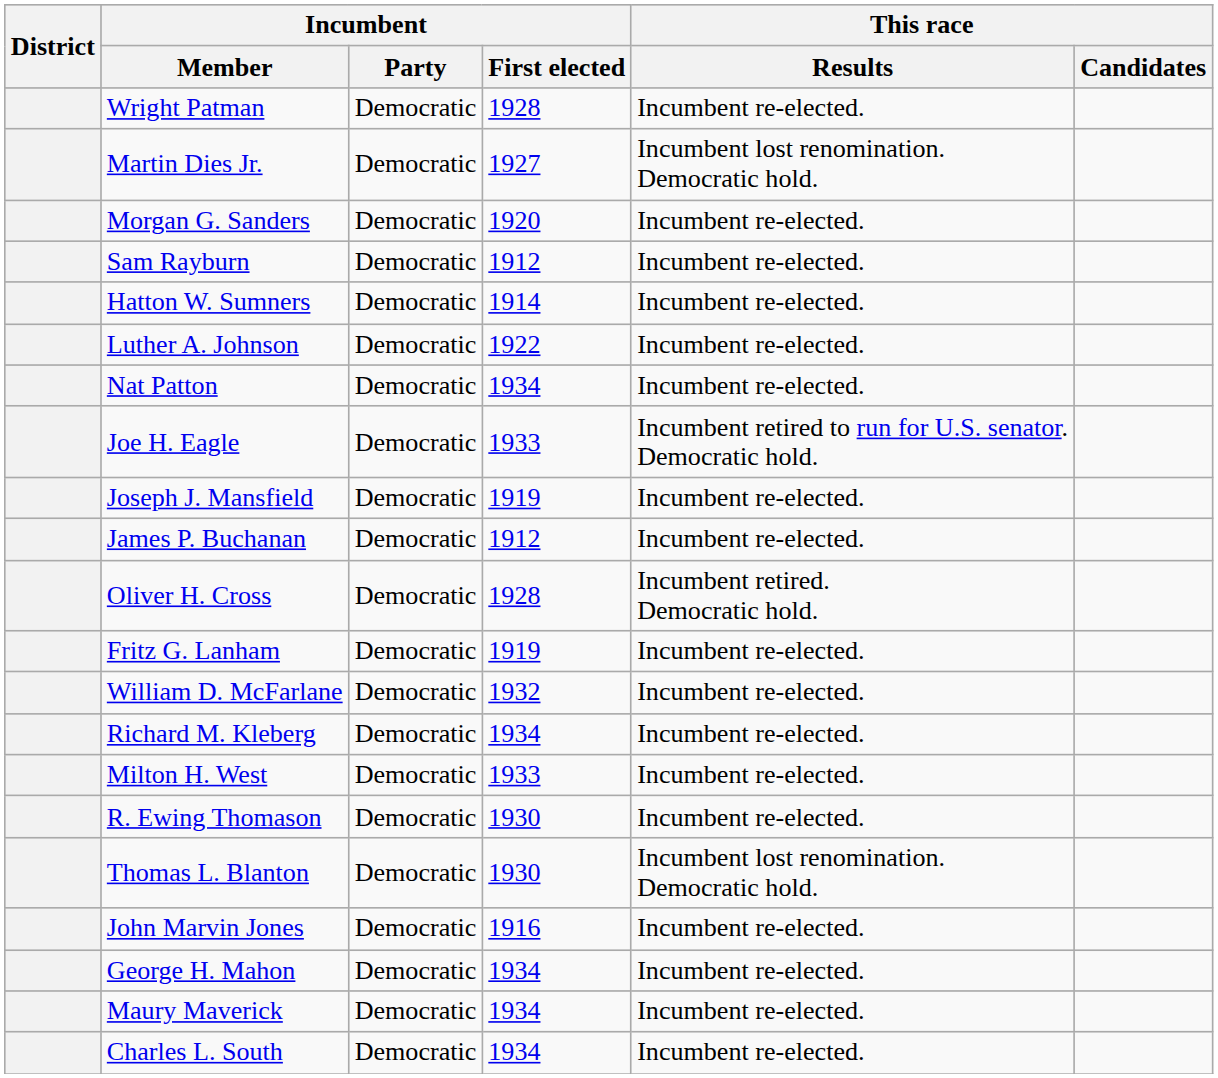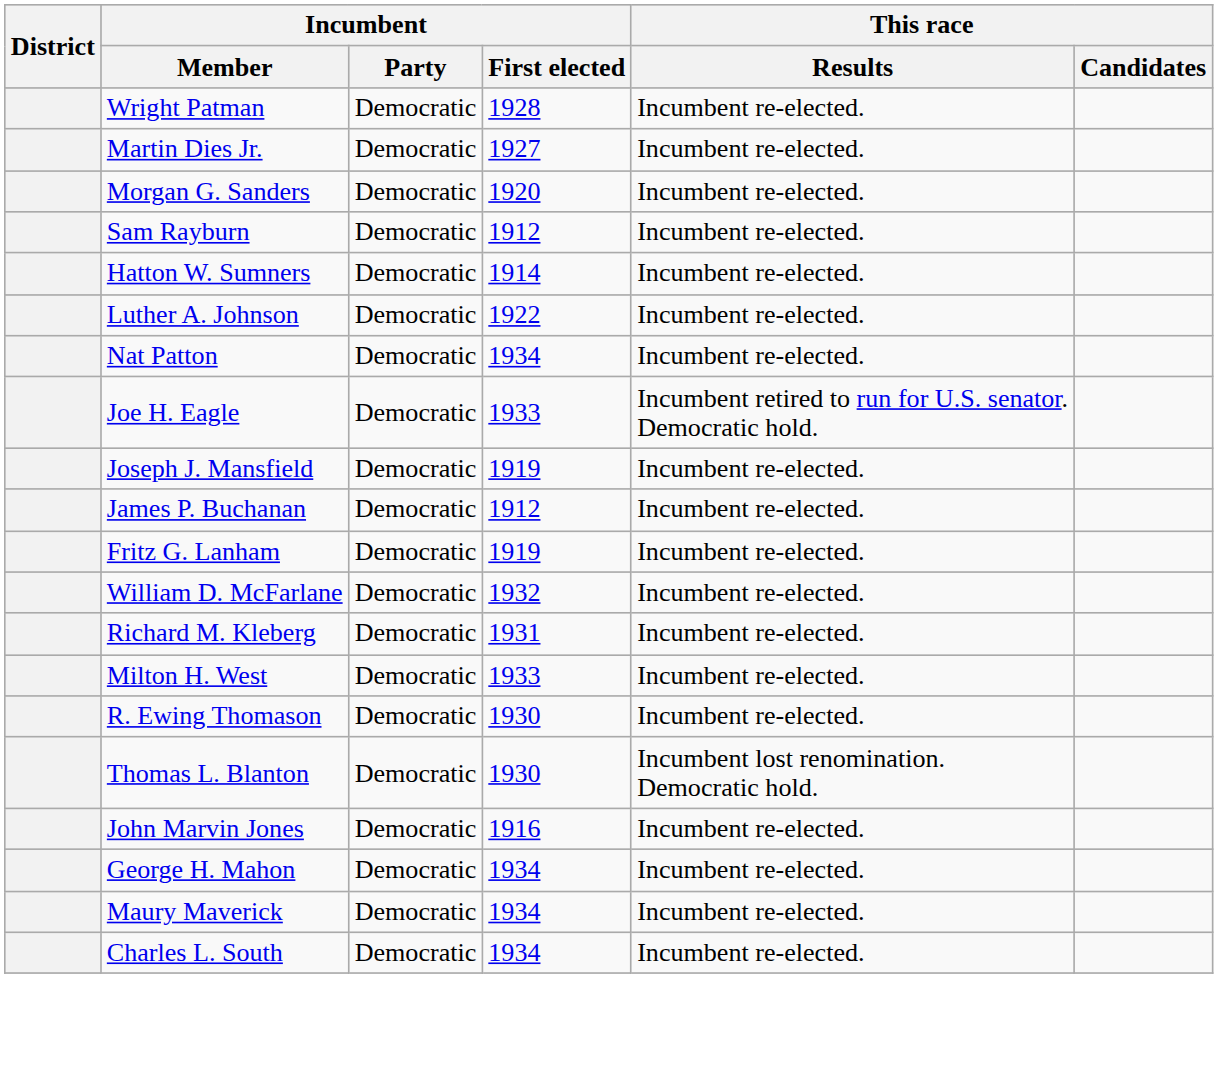 <table class=wikitable>
 <tr>
 <th rowspan=2>District</th>
 <th colspan=3>Incumbent</th>
 <th colspan=2>This race</th>
 </tr>
 <tr>
 <th>Member</th>
 <th>Party</th>
 <th>First elected</th>
 <th>Results</th>
 <th>Candidates</th>
 </tr>
 <tr>
 <th></th>
 <td><a href='#'>Wright Patman</a></td>
 <td>Democratic</td>
 <td><a href='#'>1928</a></td>
 <td>Incumbent re-elected.</td>
 <td nowrap></td>
 </tr>
 <tr>
 <th></th>
 <td><a href='#'>Martin Dies Jr.</a></td>
 <td>Democratic</td>
 <td><a href='#'>1927</a></td>
-<td>Incumbent lost renomination.<br>Democratic hold.</td>
+<td>Incumbent re-elected.</td>
 <td nowrap></td>
 </tr>
 <tr>
 <th></th>
 <td><a href='#'>Morgan G. Sanders</a></td>
 <td>Democratic</td>
 <td><a href='#'>1920</a></td>
 <td>Incumbent re-elected.</td>
 <td nowrap></td>
 </tr>
 <tr>
 <th></th>
 <td><a href='#'>Sam Rayburn</a></td>
 <td>Democratic</td>
 <td><a href='#'>1912</a></td>
 <td>Incumbent re-elected.</td>
 <td nowrap></td>
 </tr>
 <tr>
 <th></th>
 <td><a href='#'>Hatton W. Sumners</a></td>
 <td>Democratic</td>
 <td><a href='#'>1914</a></td>
 <td>Incumbent re-elected.</td>
 <td nowrap></td>
 </tr>
 <tr>
 <th></th>
 <td><a href='#'>Luther A. Johnson</a></td>
 <td>Democratic</td>
 <td><a href='#'>1922</a></td>
 <td>Incumbent re-elected.</td>
 <td nowrap></td>
 </tr>
 <tr>
 <th></th>
 <td><a href='#'>Nat Patton</a></td>
 <td>Democratic</td>
 <td><a href='#'>1934</a></td>
 <td>Incumbent re-elected.</td>
 <td nowrap></td>
 </tr>
 <tr>
 <th></th>
 <td><a href='#'>Joe H. Eagle</a></td>
 <td>Democratic</td>
 <td><a href='#'>1933 </a></td>
 <td>Incumbent retired to <a href='#'>run for U.S. senator</a>.<br>Democratic hold.</td>
 <td nowrap></td>
 </tr>
 <tr>
 <th></th>
 <td><a href='#'>Joseph J. Mansfield</a></td>
 <td>Democratic</td>
 <td><a href='#'>1919</a></td>
 <td>Incumbent re-elected.</td>
 <td nowrap></td>
 </tr>
 <tr>
 <th></th>
 <td><a href='#'>James P. Buchanan</a></td>
 <td>Democratic</td>
 <td><a href='#'>1912</a></td>
 <td>Incumbent re-elected.</td>
 <td nowrap></td>
 </tr>
 <tr>
 <th></th>
-<td><a href='#'>Oliver H. Cross</a></td>
-<td>Democratic</td>
-<td><a href='#'>1928</a></td>
-<td>Incumbent retired.<br>Democratic hold.</td>
-<td nowrap></td>
-</tr>
-<tr>
-<th></th>
 <td><a href='#'>Fritz G. Lanham</a></td>
 <td>Democratic</td>
 <td><a href='#'>1919 </a></td>
 <td>Incumbent re-elected.</td>
 <td nowrap></td>
 </tr>
 <tr>
 <th></th>
 <td><a href='#'>William D. McFarlane</a></td>
 <td>Democratic</td>
 <td><a href='#'>1932</a></td>
 <td>Incumbent re-elected.</td>
 <td nowrap></td>
 </tr>
 <tr>
 <th></th>
 <td><a href='#'>Richard M. Kleberg</a></td>
 <td>Democratic</td>
-<td><a href='#'>1934 </a></td>
+<td><a href='#'>1931 </a></td>
 <td>Incumbent re-elected.</td>
 <td nowrap></td>
 </tr>
 <tr>
 <th></th>
 <td><a href='#'>Milton H. West</a></td>
 <td>Democratic</td>
 <td><a href='#'>1933 </a></td>
 <td>Incumbent re-elected.</td>
 <td nowrap></td>
 </tr>
 <tr>
 <th></th>
 <td><a href='#'>R. Ewing Thomason</a></td>
 <td>Democratic</td>
 <td><a href='#'>1930</a></td>
 <td>Incumbent re-elected.</td>
 <td nowrap></td>
 </tr>
 <tr>
 <th></th>
 <td><a href='#'>Thomas L. Blanton</a></td>
 <td>Democratic</td>
 <td><a href='#'>1930</a></td>
 <td>Incumbent lost renomination.<br>Democratic hold.</td>
 <td nowrap></td>
 </tr>
 <tr>
 <th></th>
 <td><a href='#'>John Marvin Jones</a></td>
 <td>Democratic</td>
 <td><a href='#'>1916</a></td>
 <td>Incumbent re-elected.</td>
 <td nowrap></td>
 </tr>
 <tr>
 <th></th>
 <td><a href='#'>George H. Mahon</a></td>
 <td>Democratic</td>
 <td><a href='#'>1934</a></td>
 <td>Incumbent re-elected.</td>
 <td nowrap></td>
 </tr>
 <tr>
 <th></th>
 <td><a href='#'>Maury Maverick</a></td>
 <td>Democratic</td>
 <td><a href='#'>1934</a></td>
 <td>Incumbent re-elected.</td>
 <td nowrap></td>
 </tr>
 <tr>
 <th></th>
 <td><a href='#'>Charles L. South</a></td>
 <td>Democratic</td>
 <td><a href='#'>1934</a></td>
 <td>Incumbent re-elected.</td>
 <td nowrap></td>
 </tr>
 </table>
